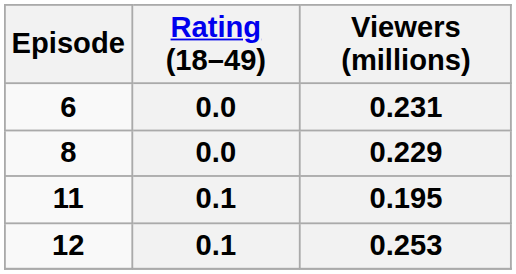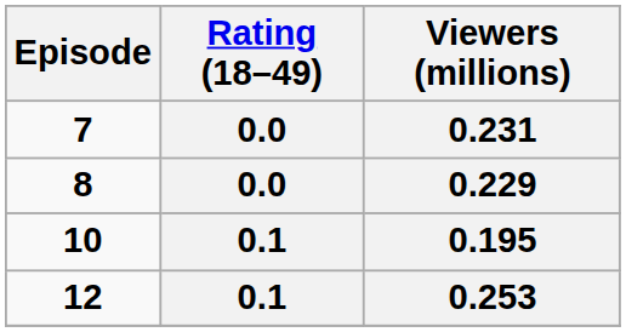 <table class="wikitable plainrowheaders sortable">
 <tr>
 <th width=25%>Episode</th>
 <th><a href='#'>Rating</a><br>(18–49)</th>
 <th>Viewers<br>(millions)</th>
 </tr>
 <tr>
-<td style="text-align:center"><strong>6</strong></td>
+<td style="text-align:center"><strong>7</strong></td>
 <th style="text-align:center">0.0</th>
 <th style="text-align:center">0.231</th>
 </tr>
 <tr>
 <td style="text-align:center"><strong>8</strong></td>
 <th style="text-align:center">0.0</th>
 <th style="text-align:center">0.229</th>
 </tr>
 <tr>
-<td style="text-align:center"><strong>11</strong></td>
+<td style="text-align:center"><strong>10</strong></td>
 <th style="text-align:center">0.1</th>
 <th style="text-align:center">0.195</th>
 </tr>
 <tr>
 <td style="text-align:center"><strong>12</strong></td>
 <th style="text-align:center">0.1</th>
 <th style="text-align:center">0.253</th>
 </tr>
 <tr>
 </tr>
 </table>
